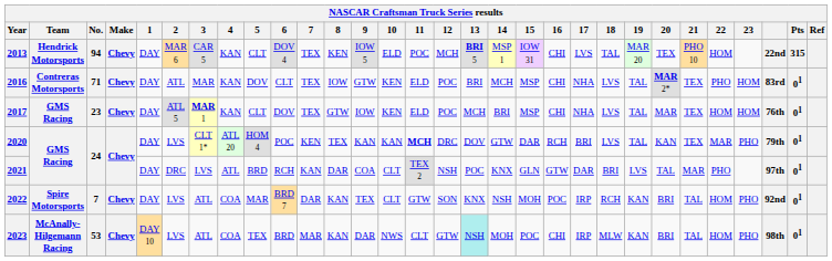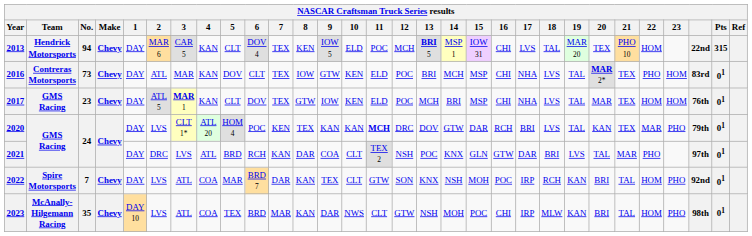 <table class="wikitable" style="text-align:center; font-size:75%">
 <tr>
 <th colspan=45><a href='#'>NASCAR Craftsman Truck Series</a> results</th>
 </tr>
 <tr>
 <th>Year</th>
 <th>Team</th>
 <th>No.</th>
 <th>Make</th>
 <th>1</th>
 <th>2</th>
 <th>3</th>
 <th>4</th>
 <th>5</th>
 <th>6</th>
 <th>7</th>
 <th>8</th>
 <th>9</th>
 <th>10</th>
 <th>11</th>
 <th>12</th>
 <th>13</th>
 <th>14</th>
 <th>15</th>
 <th>16</th>
 <th>17</th>
 <th>18</th>
 <th>19</th>
 <th>20</th>
 <th>21</th>
 <th>22</th>
 <th>23</th>
 <th></th>
 <th>Pts</th>
 <th>Ref</th>
 </tr>
 <tr>
 <th><a href='#'>2013</a></th>
 <th><a href='#'>Hendrick Motorsports</a></th>
 <th>94</th>
 <th><a href='#'>Chevy</a></th>
 <td><a href='#'>DAY</a></td>
 <td style="background:#FFDF9F;"><a href='#'>MAR</a><br><small>6</small></td>
 <td style="background:#DFDFDF;"><a href='#'>CAR</a><br><small>5</small></td>
 <td><a href='#'>KAN</a></td>
 <td><a href='#'>CLT</a></td>
 <td style="background:#DFDFDF;"><a href='#'>DOV</a><br><small>4</small></td>
 <td><a href='#'>TEX</a></td>
 <td><a href='#'>KEN</a></td>
 <td style="background:#DFDFDF;"><a href='#'>IOW</a><br><small>5</small></td>
 <td><a href='#'>ELD</a></td>
 <td><a href='#'>POC</a></td>
 <td><a href='#'>MCH</a></td>
 <td style="background:#DFDFDF;"><strong><a href='#'>BRI</a></strong><br><small>5</small></td>
 <td style="background:#FFFFBF;"><a href='#'>MSP</a><br><small>1</small></td>
 <td style="background:#EFCFFF;"><a href='#'>IOW</a><br><small>31</small></td>
 <td><a href='#'>CHI</a></td>
 <td><a href='#'>LVS</a></td>
 <td><a href='#'>TAL</a></td>
 <td style="background:#DFFFDF;"><a href='#'>MAR</a><br><small>20</small></td>
 <td><a href='#'>TEX</a></td>
 <td style="background:#FFDF9F;"><a href='#'>PHO</a><br><small>10</small></td>
 <td><a href='#'>HOM</a></td>
 <td></td>
 <th>22nd</th>
 <th>315</th>
 <th></th>
 </tr>
 <tr>
 <th><a href='#'>2016</a></th>
 <th><a href='#'>Contreras Motorsports</a></th>
-<th>71</th>
+<th>73</th>
 <th><a href='#'>Chevy</a></th>
 <td><a href='#'>DAY</a></td>
 <td><a href='#'>ATL</a></td>
 <td><a href='#'>MAR</a></td>
 <td><a href='#'>KAN</a></td>
 <td><a href='#'>DOV</a></td>
 <td><a href='#'>CLT</a></td>
 <td><a href='#'>TEX</a></td>
 <td><a href='#'>IOW</a></td>
 <td><a href='#'>GTW</a></td>
 <td><a href='#'>KEN</a></td>
 <td><a href='#'>ELD</a></td>
 <td><a href='#'>POC</a></td>
 <td><a href='#'>BRI</a></td>
 <td><a href='#'>MCH</a></td>
 <td><a href='#'>MSP</a></td>
 <td><a href='#'>CHI</a></td>
 <td><a href='#'>NHA</a></td>
 <td><a href='#'>LVS</a></td>
 <td><a href='#'>TAL</a></td>
 <td style="background:#DFDFDF;"><strong><a href='#'>MAR</a></strong><br><small>2*</small></td>
 <td><a href='#'>TEX</a></td>
 <td><a href='#'>PHO</a></td>
 <td><a href='#'>HOM</a></td>
 <th>83rd</th>
 <th>0<sup>1</sup></th>
 <th></th>
 </tr>
 <tr>
 <th><a href='#'>2017</a></th>
 <th><a href='#'>GMS Racing</a></th>
 <th>23</th>
 <th><a href='#'>Chevy</a></th>
 <td><a href='#'>DAY</a></td>
 <td style="background:#DFDFDF;"><a href='#'>ATL</a><br><small>5</small></td>
 <td style="background:#FFFFBF;"><strong><a href='#'>MAR</a></strong><br><small>1</small></td>
 <td><a href='#'>KAN</a></td>
 <td><a href='#'>CLT</a></td>
 <td><a href='#'>DOV</a></td>
 <td><a href='#'>TEX</a></td>
 <td><a href='#'>GTW</a></td>
 <td><a href='#'>IOW</a></td>
 <td><a href='#'>KEN</a></td>
 <td><a href='#'>ELD</a></td>
 <td><a href='#'>POC</a></td>
 <td><a href='#'>MCH</a></td>
 <td><a href='#'>BRI</a></td>
 <td><a href='#'>MSP</a></td>
 <td><a href='#'>CHI</a></td>
 <td><a href='#'>NHA</a></td>
 <td><a href='#'>LVS</a></td>
 <td><a href='#'>TAL</a></td>
 <td><a href='#'>MAR</a></td>
 <td><a href='#'>TEX</a></td>
 <td><a href='#'>HOM</a></td>
 <td><a href='#'>HOM</a></td>
 <th>76th</th>
 <th>0<sup>1</sup></th>
 <th></th>
 </tr>
 <tr>
 <th><a href='#'>2020</a></th>
 <th rowspan=2><a href='#'>GMS Racing</a></th>
 <th rowspan=2>24</th>
 <th rowspan=2><a href='#'>Chevy</a></th>
 <td><a href='#'>DAY</a></td>
 <td><a href='#'>LVS</a></td>
 <td style="background:#FFFFBF;"><a href='#'>CLT</a><br><small>1*</small></td>
 <td style="background:#DFFFDF;"><a href='#'>ATL</a><br><small>20</small></td>
 <td style="background:#DFDFDF;"><a href='#'>HOM</a><br><small>4</small></td>
 <td><a href='#'>POC</a></td>
 <td><a href='#'>KEN</a></td>
 <td><a href='#'>TEX</a></td>
 <td><a href='#'>KAN</a></td>
 <td><a href='#'>KAN</a></td>
 <td><strong><a href='#'>MCH</a></strong></td>
 <td><a href='#'>DRC</a></td>
 <td><a href='#'>DOV</a></td>
 <td><a href='#'>GTW</a></td>
 <td><a href='#'>DAR</a></td>
 <td><a href='#'>RCH</a></td>
 <td><a href='#'>BRI</a></td>
 <td><a href='#'>LVS</a></td>
 <td><a href='#'>TAL</a></td>
 <td><a href='#'>KAN</a></td>
 <td><a href='#'>TEX</a></td>
 <td><a href='#'>MAR</a></td>
 <td><a href='#'>PHO</a></td>
 <th>79th</th>
 <th>0<sup>1</sup></th>
 <th></th>
 </tr>
 <tr>
 <th><a href='#'>2021</a></th>
 <td><a href='#'>DAY</a></td>
 <td><a href='#'>DRC</a></td>
 <td><a href='#'>LVS</a></td>
 <td><a href='#'>ATL</a></td>
 <td><a href='#'>BRD</a></td>
 <td><a href='#'>RCH</a></td>
 <td><a href='#'>KAN</a></td>
 <td><a href='#'>DAR</a></td>
 <td><a href='#'>COA</a></td>
 <td><a href='#'>CLT</a></td>
 <td style="background:#DFDFDF;"><a href='#'>TEX</a><br><small>2</small></td>
 <td><a href='#'>NSH</a></td>
 <td><a href='#'>POC</a></td>
 <td><a href='#'>KNX</a></td>
 <td><a href='#'>GLN</a></td>
 <td><a href='#'>GTW</a></td>
 <td><a href='#'>DAR</a></td>
 <td><a href='#'>BRI</a></td>
 <td><a href='#'>LVS</a></td>
 <td><a href='#'>TAL</a></td>
 <td><a href='#'>MAR</a></td>
 <td><a href='#'>PHO</a></td>
 <td></td>
 <th>97th</th>
 <th>0<sup>1</sup></th>
 <th></th>
 </tr>
 <tr>
 <th><a href='#'>2022</a></th>
 <th><a href='#'>Spire Motorsports</a></th>
 <th>7</th>
 <th><a href='#'>Chevy</a></th>
 <td><a href='#'>DAY</a></td>
 <td><a href='#'>LVS</a></td>
 <td><a href='#'>ATL</a></td>
 <td><a href='#'>COA</a></td>
 <td><a href='#'>MAR</a></td>
 <td style="background:#FFDF9F;"><a href='#'>BRD</a><br><small>7</small></td>
 <td><a href='#'>DAR</a></td>
 <td><a href='#'>KAN</a></td>
 <td><a href='#'>TEX</a></td>
 <td><a href='#'>CLT</a></td>
 <td><a href='#'>GTW</a></td>
 <td><a href='#'>SON</a></td>
 <td><a href='#'>KNX</a></td>
 <td><a href='#'>NSH</a></td>
 <td><a href='#'>MOH</a></td>
 <td><a href='#'>POC</a></td>
 <td><a href='#'>IRP</a></td>
 <td><a href='#'>RCH</a></td>
 <td><a href='#'>KAN</a></td>
 <td><a href='#'>BRI</a></td>
 <td><a href='#'>TAL</a></td>
 <td><a href='#'>HOM</a></td>
 <td><a href='#'>PHO</a></td>
 <th>92nd</th>
 <th>0<sup>1</sup></th>
 <th></th>
 </tr>
 <tr>
 <th><a href='#'>2023</a></th>
 <th><a href='#'>McAnally-Hilgemann Racing</a></th>
-<th>53</th>
+<th>35</th>
 <th><a href='#'>Chevy</a></th>
 <td style="background:#FFDF9F;"><a href='#'>DAY</a><br><small>10</small></td>
 <td><a href='#'>LVS</a></td>
 <td><a href='#'>ATL</a></td>
 <td><a href='#'>COA</a></td>
 <td><a href='#'>TEX</a></td>
 <td><a href='#'>BRD</a></td>
 <td><a href='#'>MAR</a></td>
 <td><a href='#'>KAN</a></td>
 <td><a href='#'>DAR</a></td>
 <td><a href='#'>NWS</a></td>
 <td><a href='#'>CLT</a></td>
 <td><a href='#'>GTW</a></td>
-<td style="background: paleturquoise;"><a href='#'>NSH</a></td>
+<td><a href='#'>NSH</a></td>
 <td><a href='#'>MOH</a></td>
 <td><a href='#'>POC</a></td>
 <td><a href='#'>CHI</a></td>
 <td><a href='#'>IRP</a></td>
 <td><a href='#'>MLW</a></td>
 <td><a href='#'>KAN</a></td>
 <td><a href='#'>BRI</a></td>
 <td><a href='#'>TAL</a></td>
 <td><a href='#'>HOM</a></td>
 <td><a href='#'>PHO</a></td>
 <th>98th</th>
 <th>0<sup>1</sup></th>
 <th></th>
 </tr>
 </table>
